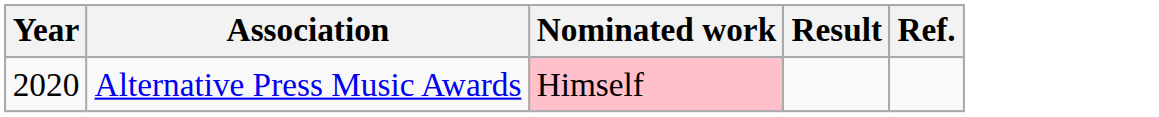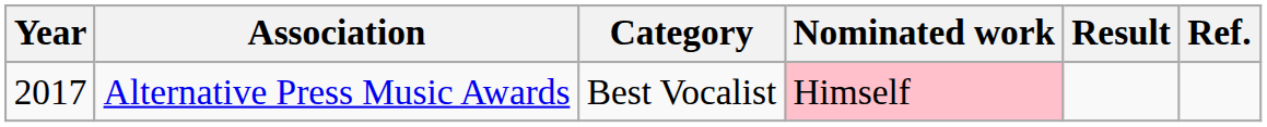 <table class="wikitable sortable">
 <tr>
 <th>Year</th>
 <th>Association</th>
+<th>Category</th>
 <th>Nominated work</th>
 <th>Result</th>
 <th>Ref.</th>
 </tr>
 <tr>
-<td>2020</td>
+<td>2017</td>
 <td><a href='#'>Alternative Press Music Awards</a></td>
+<td>Best Vocalist</td>
 <td style="background: pink;">Himself</td>
 <td></td>
 <td style="text-align:center;"></td>
 </tr>
 </table>
